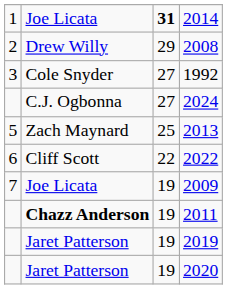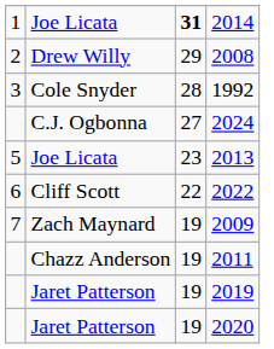 <table class="wikitable">
 <tr>
 </tr>
 <tr>
 <td>1</td>
 <td><a href='#'>Joe Licata</a></td>
 <td><strong><abbr>31</abbr></strong></td>
 <td><a href='#'>2014</a></td>
 </tr>
 <tr>
 <td>2</td>
 <td><a href='#'>Drew Willy</a></td>
 <td><abbr>29</abbr></td>
 <td><a href='#'>2008</a></td>
 </tr>
 <tr>
 <td>3</td>
 <td>Cole Snyder</td>
-<td><abbr>27</abbr></td>
+<td><abbr>28</abbr></td>
 <td>1992</td>
 </tr>
 <tr>
 <td></td>
 <td>C.J. Ogbonna</td>
 <td><abbr>27</abbr></td>
 <td><a href='#'>2024</a></td>
 </tr>
 <tr>
 <td>5</td>
-<td>Zach Maynard</td>
-<td><abbr>25</abbr></td>
+<td><a href='#'>Joe Licata</a></td>
+<td><abbr>23</abbr></td>
 <td><a href='#'>2013</a></td>
 </tr>
 <tr>
 <td>6</td>
 <td>Cliff Scott</td>
 <td><abbr>22</abbr></td>
 <td><a href='#'>2022</a></td>
 </tr>
 <tr>
 <td>7</td>
-<td><a href='#'>Joe Licata</a></td>
+<td>Zach Maynard</td>
 <td><abbr>19</abbr></td>
 <td><a href='#'>2009</a></td>
 </tr>
 <tr>
 <td></td>
-<td><strong>Chazz Anderson</strong></td>
+<td>Chazz Anderson</td>
 <td><abbr>19</abbr></td>
 <td><a href='#'>2011</a></td>
 </tr>
 <tr>
 <td></td>
 <td><a href='#'>Jaret Patterson</a></td>
 <td><abbr>19</abbr></td>
 <td><a href='#'>2019</a></td>
 </tr>
 <tr>
 <td></td>
 <td><a href='#'>Jaret Patterson</a></td>
 <td><abbr>19</abbr></td>
 <td><a href='#'>2020</a></td>
 </tr>
 </table>
